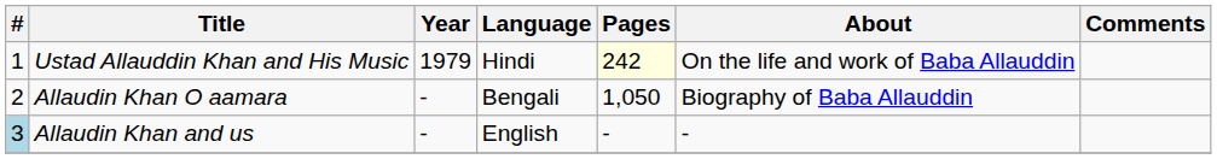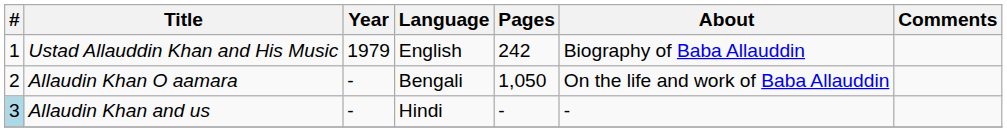 <table class="wikitable sortable">
 <tr>
 <th>#</th>
 <th>Title</th>
 <th>Year</th>
 <th>Language</th>
 <th>Pages</th>
 <th>About</th>
 <th>Comments</th>
 </tr>
 <tr>
 <td>1</td>
 <td><em>Ustad Allauddin Khan and His Music</em></td>
 <td>1979</td>
-<td>Hindi</td>
-<td style="background: lightyellow;">242</td>
-<td>On the life and work of <a href='#'>Baba Allauddin</a></td>
+<td>English</td>
+<td>242</td>
+<td>Biography of <a href='#'>Baba Allauddin</a></td>
 <td></td>
 </tr>
 <tr>
 <td>2</td>
 <td><em>Allaudin Khan O aamara</em></td>
 <td>-</td>
 <td>Bengali</td>
 <td>1,050</td>
-<td>Biography of <a href='#'>Baba Allauddin</a></td>
+<td>On the life and work of <a href='#'>Baba Allauddin</a></td>
 <td></td>
 </tr>
 <tr>
 <td style="background: lightblue;">3</td>
 <td><em>Allaudin Khan and us</em></td>
 <td>-</td>
-<td>English</td>
+<td>Hindi</td>
 <td>-</td>
 <td>-</td>
 <td></td>
 </tr>
 <tr>
 </tr>
 </table>
